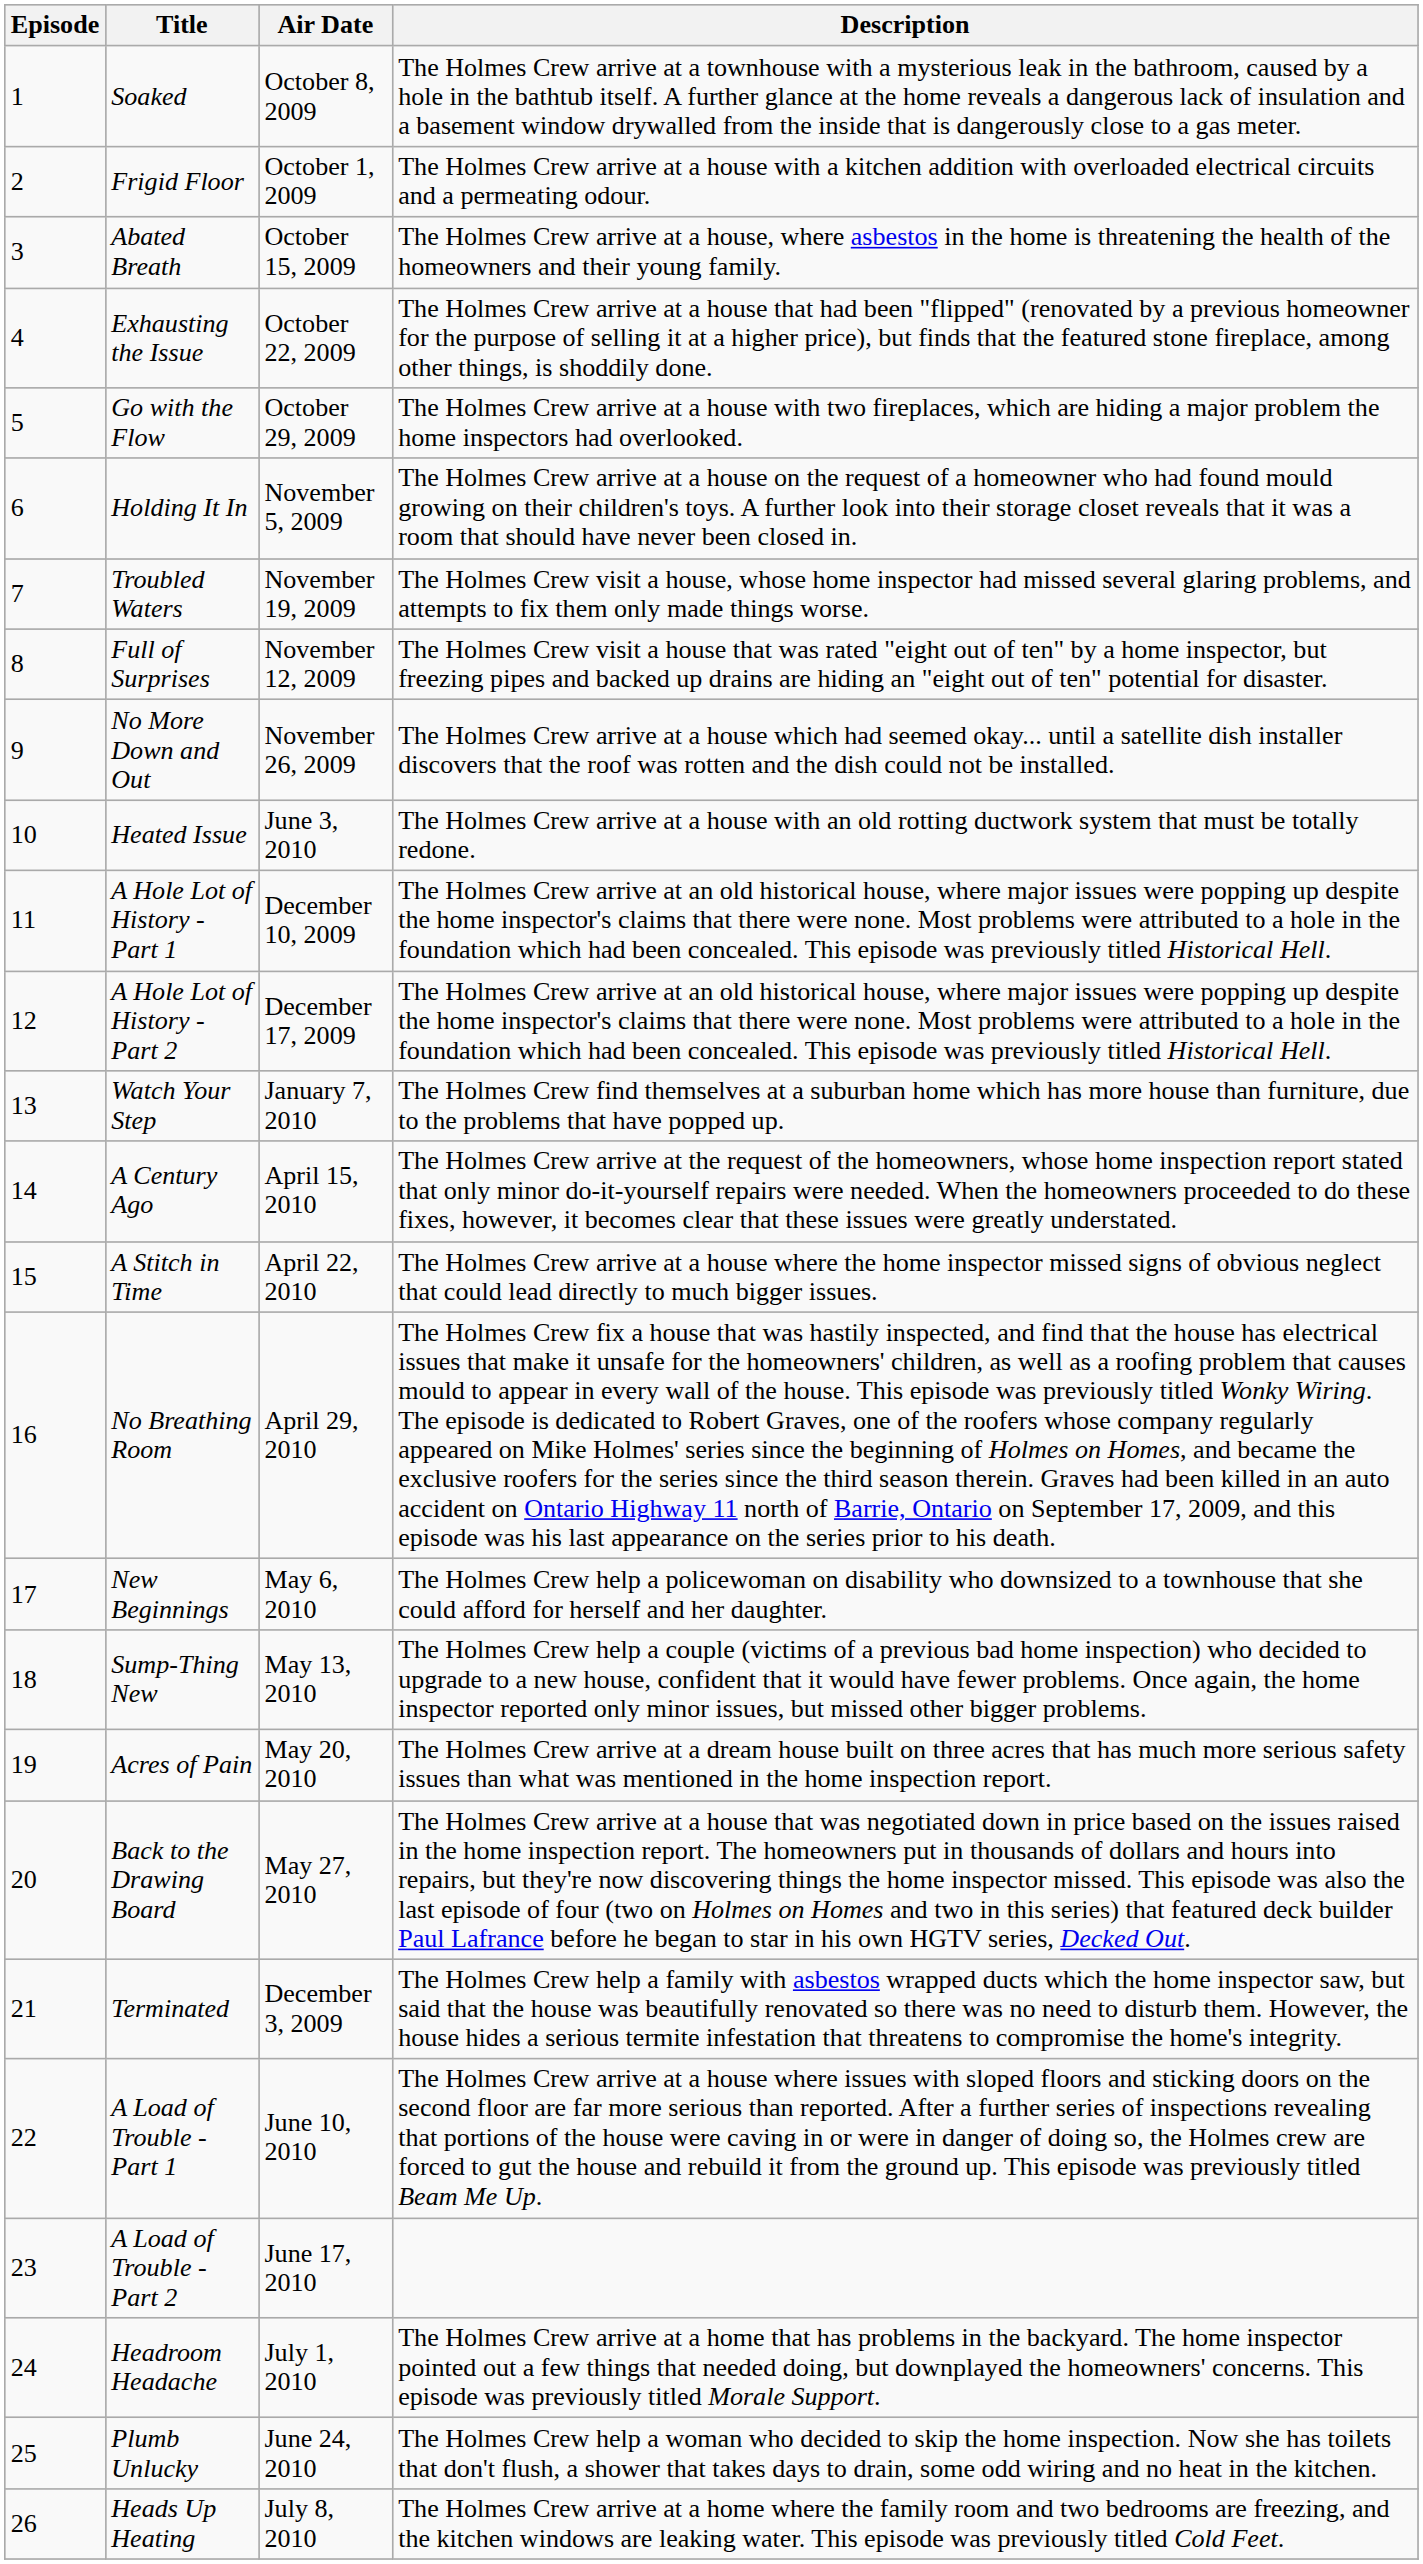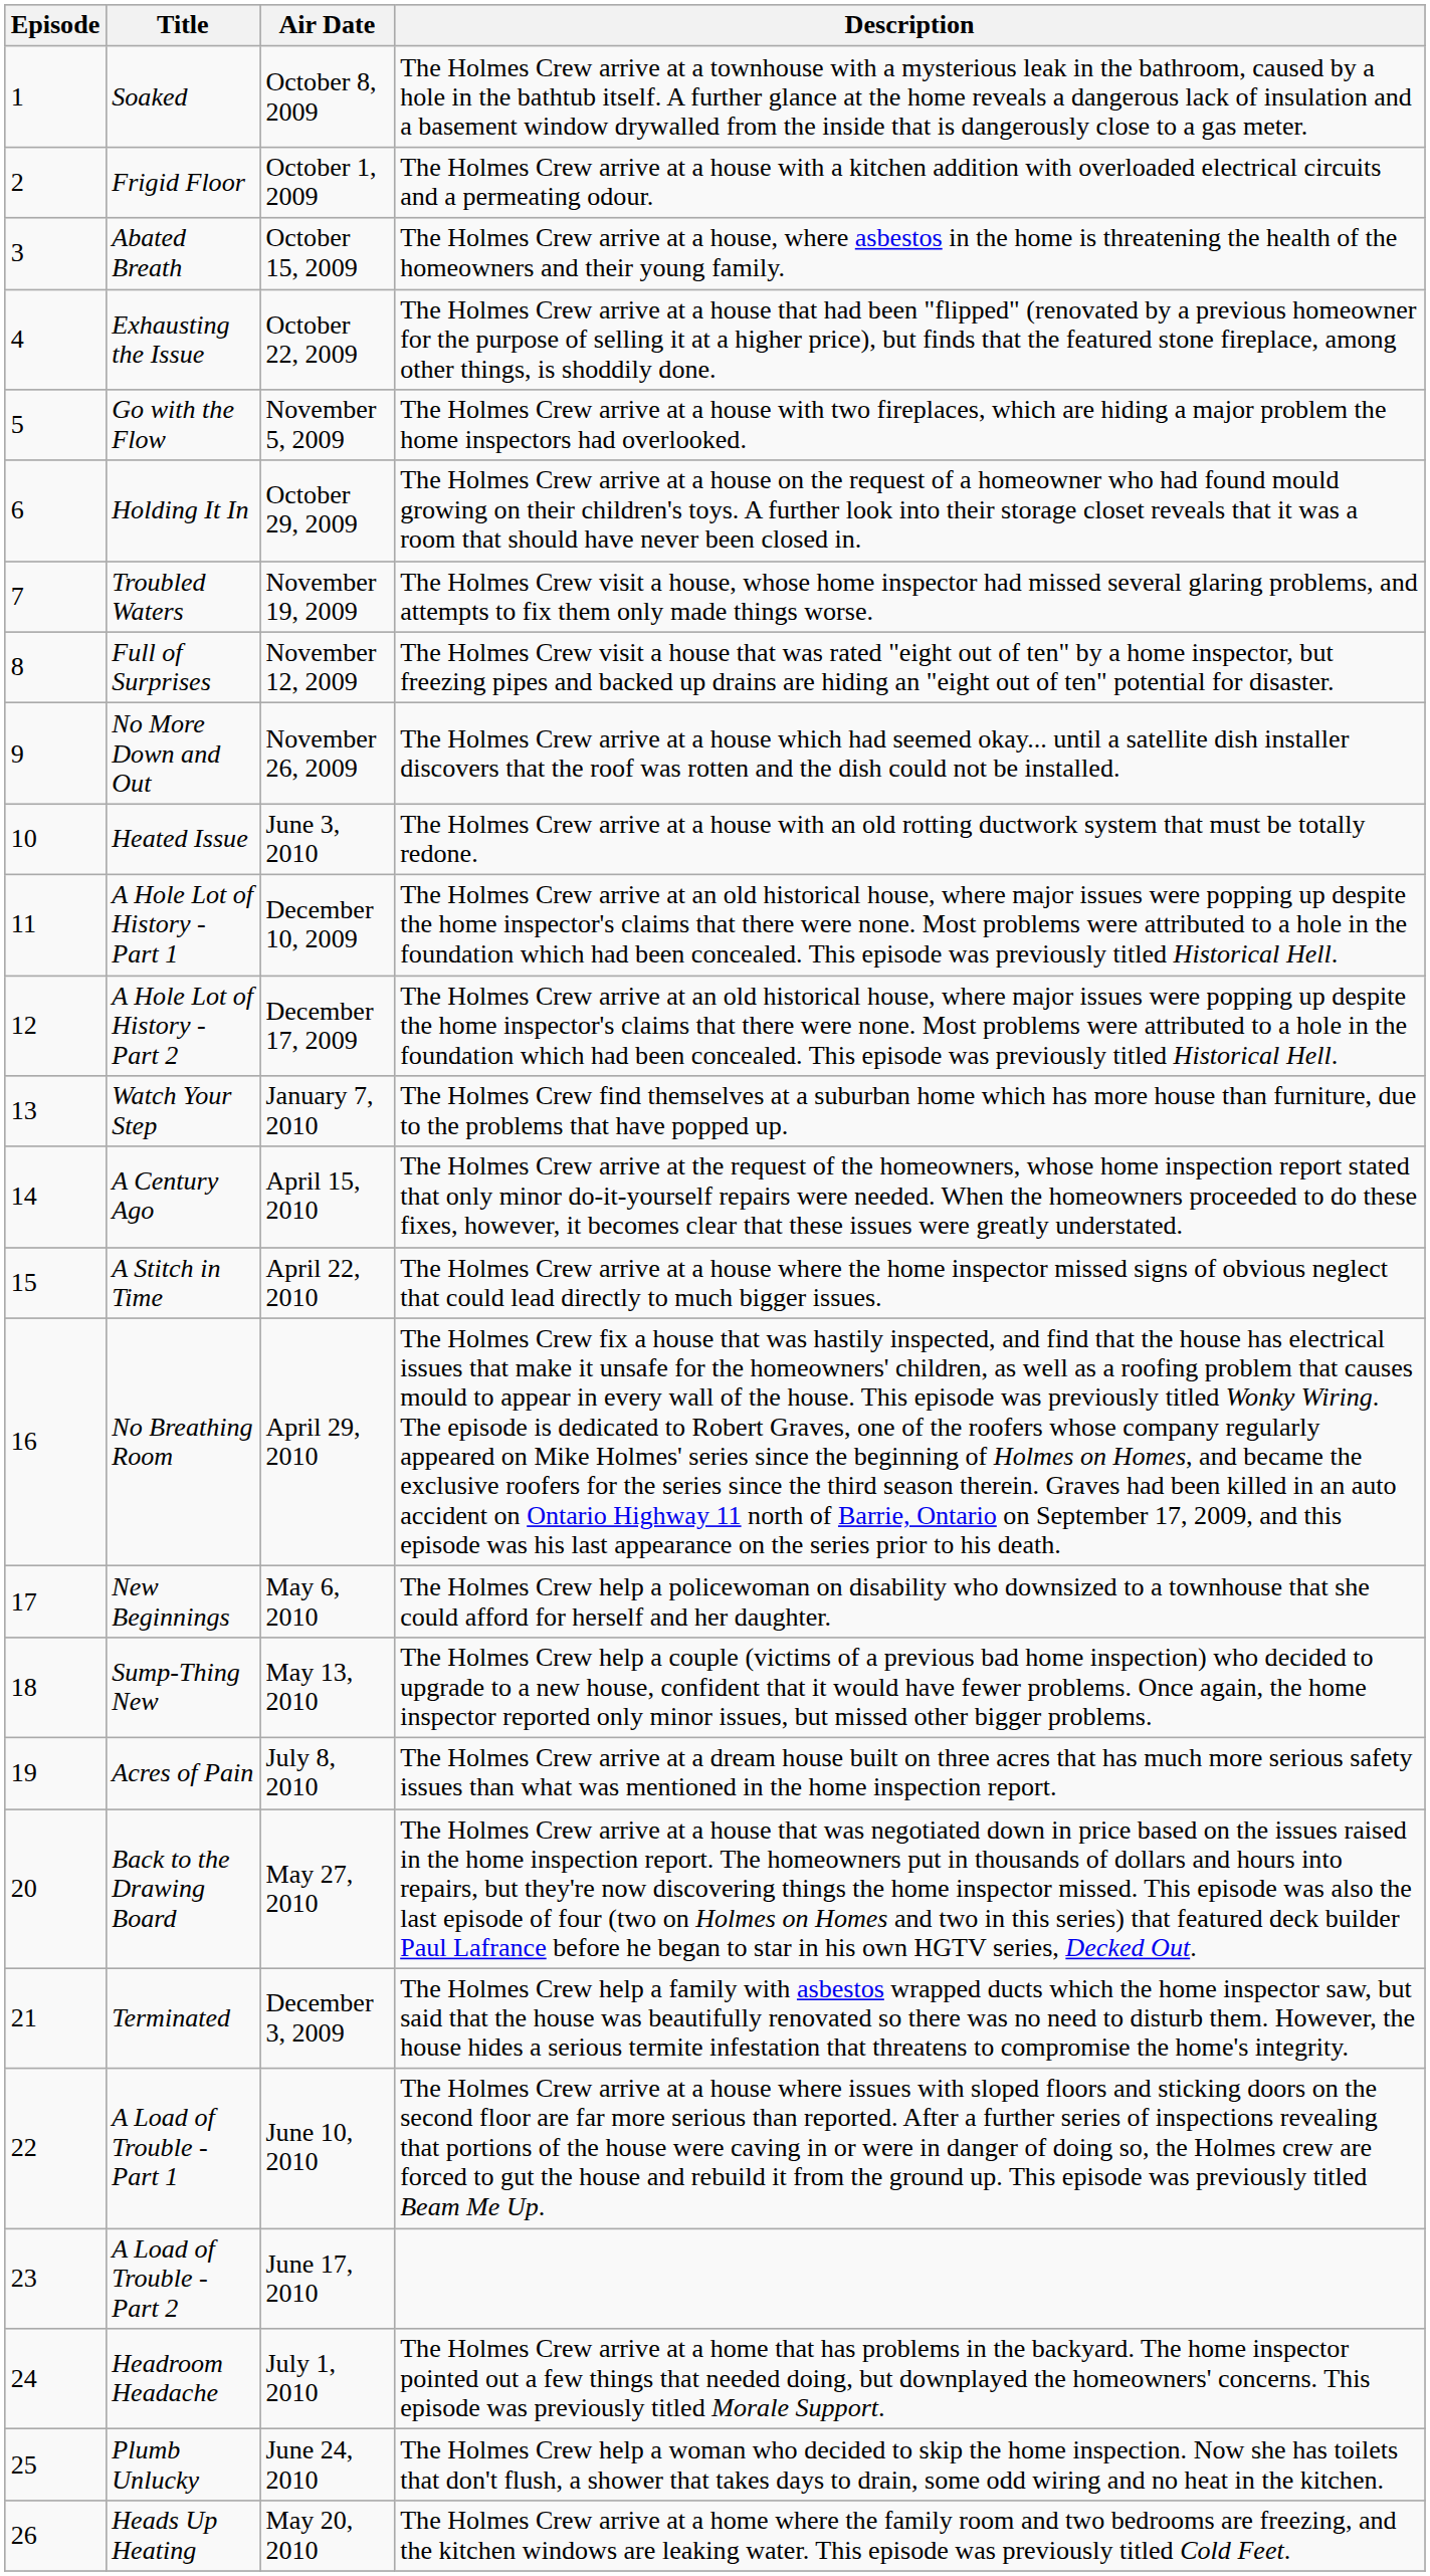 <table class="wikitable">
 <tr>
 <th>Episode</th>
 <th>Title</th>
 <th>Air Date</th>
 <th>Description</th>
 </tr>
 <tr>
 <td>1</td>
 <td><em>Soaked</em></td>
 <td>October 8, 2009</td>
 <td>The Holmes Crew arrive at a townhouse with a mysterious leak in the bathroom, caused by a hole in the bathtub itself.  A further glance at the home reveals a dangerous lack of insulation and a basement window drywalled from the inside that is dangerously close to a gas meter.</td>
 </tr>
 <tr>
 <td>2</td>
 <td><em>Frigid Floor</em></td>
 <td>October 1, 2009</td>
 <td>The Holmes Crew arrive at a house with a kitchen addition with overloaded electrical circuits and a permeating odour.</td>
 </tr>
 <tr>
 <td>3</td>
 <td><em>Abated Breath</em></td>
 <td>October 15, 2009</td>
 <td>The Holmes Crew arrive at a house, where <a href='#'>asbestos</a> in the home is threatening the health of the homeowners and their young family.</td>
 </tr>
 <tr>
 <td>4</td>
 <td><em>Exhausting the Issue</em></td>
 <td>October 22, 2009</td>
 <td>The Holmes Crew arrive at a house that had been "flipped" (renovated by a previous homeowner for the purpose of selling it at a higher price), but finds that the featured stone fireplace, among other things, is shoddily done.</td>
 </tr>
 <tr>
 <td>5</td>
 <td><em>Go with the Flow</em></td>
-<td>October 29, 2009</td>
+<td>November 5, 2009</td>
 <td>The Holmes Crew arrive at a house with two fireplaces, which are hiding a major problem the home inspectors had overlooked.</td>
 </tr>
 <tr>
 <td>6</td>
 <td><em>Holding It In</em></td>
-<td>November 5, 2009</td>
+<td>October 29, 2009</td>
 <td>The Holmes Crew arrive at a house on the request of a homeowner who had found mould growing on their children's toys.  A further look into their storage closet reveals that it was a room that should have never been closed in.</td>
 </tr>
 <tr>
 <td>7</td>
 <td><em>Troubled Waters</em></td>
 <td>November 19, 2009</td>
 <td>The Holmes Crew visit a house, whose home inspector had missed several glaring problems, and attempts to fix them only made things worse.</td>
 </tr>
 <tr>
 <td>8</td>
 <td><em>Full of Surprises</em></td>
 <td>November 12, 2009</td>
 <td>The Holmes Crew visit a house that was rated "eight out of ten" by a home inspector, but freezing pipes and backed up drains are hiding an "eight out of ten" potential for disaster.</td>
 </tr>
 <tr>
 <td>9</td>
 <td><em>No More Down and Out</em></td>
 <td>November 26, 2009</td>
 <td>The Holmes Crew arrive at a house which had seemed okay... until a satellite dish installer discovers that the roof was rotten and the dish could not be installed.</td>
 </tr>
 <tr>
 <td>10</td>
 <td><em>Heated Issue</em></td>
 <td>June 3, 2010</td>
 <td>The Holmes Crew arrive at a house with an old rotting ductwork system that must be totally redone.</td>
 </tr>
 <tr>
 <td>11</td>
 <td><em>A Hole Lot of History - Part 1</em></td>
 <td>December 10, 2009</td>
 <td>The Holmes Crew arrive at an old historical house, where major issues were popping up despite the home inspector's claims that there were none. Most problems were attributed to a hole in the foundation which had been concealed. This episode was previously titled <em>Historical Hell</em>.</td>
 </tr>
 <tr>
 <td>12</td>
 <td><em>A Hole Lot of History - Part 2</em></td>
 <td>December 17, 2009</td>
 <td>The Holmes Crew arrive at an old historical house, where major issues were popping up despite the home inspector's claims that there were none. Most problems were attributed to a hole in the foundation which had been concealed. This episode was previously titled <em>Historical Hell</em>.</td>
 </tr>
 <tr>
 <td>13</td>
 <td><em>Watch Your Step</em></td>
 <td>January 7, 2010</td>
 <td>The Holmes Crew find themselves at a suburban home which has more house than furniture, due to the problems that have popped up.</td>
 </tr>
 <tr>
 <td>14</td>
 <td><em>A Century Ago</em></td>
 <td>April 15, 2010</td>
 <td>The Holmes Crew arrive at the request of the homeowners, whose home inspection report stated that only minor do-it-yourself repairs were needed.  When the homeowners proceeded to do these fixes, however, it becomes clear that these issues were greatly understated.</td>
 </tr>
 <tr>
 <td>15</td>
 <td><em>A Stitch in Time</em></td>
 <td>April 22, 2010</td>
 <td>The Holmes Crew arrive at a house where the home inspector missed signs of obvious neglect that could lead directly to much bigger issues.</td>
 </tr>
 <tr>
 <td>16</td>
 <td><em>No Breathing Room</em></td>
 <td>April 29, 2010</td>
 <td>The Holmes Crew fix a house that was hastily inspected, and find that the house has electrical issues that make it unsafe for the homeowners' children, as well as a roofing problem that causes mould to appear in every wall of the house. This episode was previously titled <em>Wonky Wiring</em>.  The episode is dedicated to Robert Graves, one of the roofers whose company regularly appeared on Mike Holmes' series since the beginning of <em>Holmes on Homes</em>, and became the exclusive roofers for the series since the third season therein.  Graves had been killed in an auto accident on <a href='#'>Ontario Highway 11</a> north of <a href='#'>Barrie, Ontario</a> on September 17, 2009, and this episode was his last appearance on the series prior to his death.</td>
 </tr>
 <tr>
 <td>17</td>
 <td><em>New Beginnings</em></td>
 <td>May 6, 2010</td>
 <td>The Holmes Crew help a policewoman on disability who downsized to a townhouse that she could afford for herself and her daughter.</td>
 </tr>
 <tr>
 <td>18</td>
 <td><em>Sump-Thing New</em></td>
 <td>May 13, 2010</td>
 <td>The Holmes Crew help a couple (victims of a previous bad home inspection) who decided to upgrade to a new house, confident that it would have fewer problems. Once again, the home inspector reported only minor issues, but missed other bigger problems.</td>
 </tr>
 <tr>
 <td>19</td>
 <td><em>Acres of Pain</em></td>
-<td>May 20, 2010</td>
+<td>July 8, 2010</td>
 <td>The Holmes Crew arrive at a dream house built on three acres that has much more serious safety issues than what was mentioned in the home inspection report.</td>
 </tr>
 <tr>
 <td>20</td>
 <td><em>Back to the Drawing Board</em></td>
 <td>May 27, 2010</td>
 <td>The Holmes Crew arrive at a house that was negotiated down in price based on the issues raised in the home inspection report. The homeowners put in thousands of dollars and hours into repairs, but they're now discovering things the home inspector missed.  This episode was also the last episode of four (two on <em>Holmes on Homes</em> and two in this series) that featured deck builder <a href='#'>Paul Lafrance</a> before he began to star in his own HGTV series, <em><a href='#'>Decked Out</a></em>.</td>
 </tr>
 <tr>
 <td>21</td>
 <td><em>Terminated</em></td>
 <td>December 3, 2009</td>
 <td>The Holmes Crew help a family with <a href='#'>asbestos</a> wrapped ducts which the home inspector saw, but said that the house was beautifully renovated so there was no need to disturb them.  However, the house hides a serious termite infestation that threatens to compromise the home's integrity.</td>
 </tr>
 <tr>
 <td>22</td>
 <td><em>A Load of Trouble - Part 1</em></td>
 <td>June 10, 2010</td>
 <td>The Holmes Crew arrive at a house where issues with sloped floors and sticking doors on the second floor are far more serious than reported. After a further series of inspections revealing that portions of the house were caving in or were in danger of doing so, the Holmes crew are forced to gut the house and rebuild it from the ground up. This episode was previously titled <em>Beam Me Up</em>.</td>
 </tr>
 <tr>
 <td>23</td>
 <td><em>A Load of Trouble - Part 2</em></td>
 <td>June 17, 2010</td>
 <td></td>
 </tr>
 <tr>
 <td>24</td>
 <td><em>Headroom Headache</em></td>
 <td>July 1, 2010</td>
 <td>The Holmes Crew arrive at a home that has problems in the backyard. The home inspector pointed out a few things that needed doing, but downplayed the homeowners' concerns. This episode was previously titled <em>Morale Support</em>.</td>
 </tr>
 <tr>
 <td>25</td>
 <td><em>Plumb Unlucky</em></td>
 <td>June 24, 2010</td>
 <td>The Holmes Crew help a woman who decided to skip the home inspection. Now she has toilets that don't flush, a shower that takes days to drain, some odd wiring and no heat in the kitchen.</td>
 </tr>
 <tr>
 <td>26</td>
 <td><em>Heads Up Heating</em></td>
-<td>July 8, 2010</td>
+<td>May 20, 2010</td>
 <td>The Holmes Crew arrive at a home where the family room and two bedrooms are freezing, and the kitchen windows are leaking water. This episode was previously titled <em>Cold Feet</em>.</td>
 </tr>
 </table>
